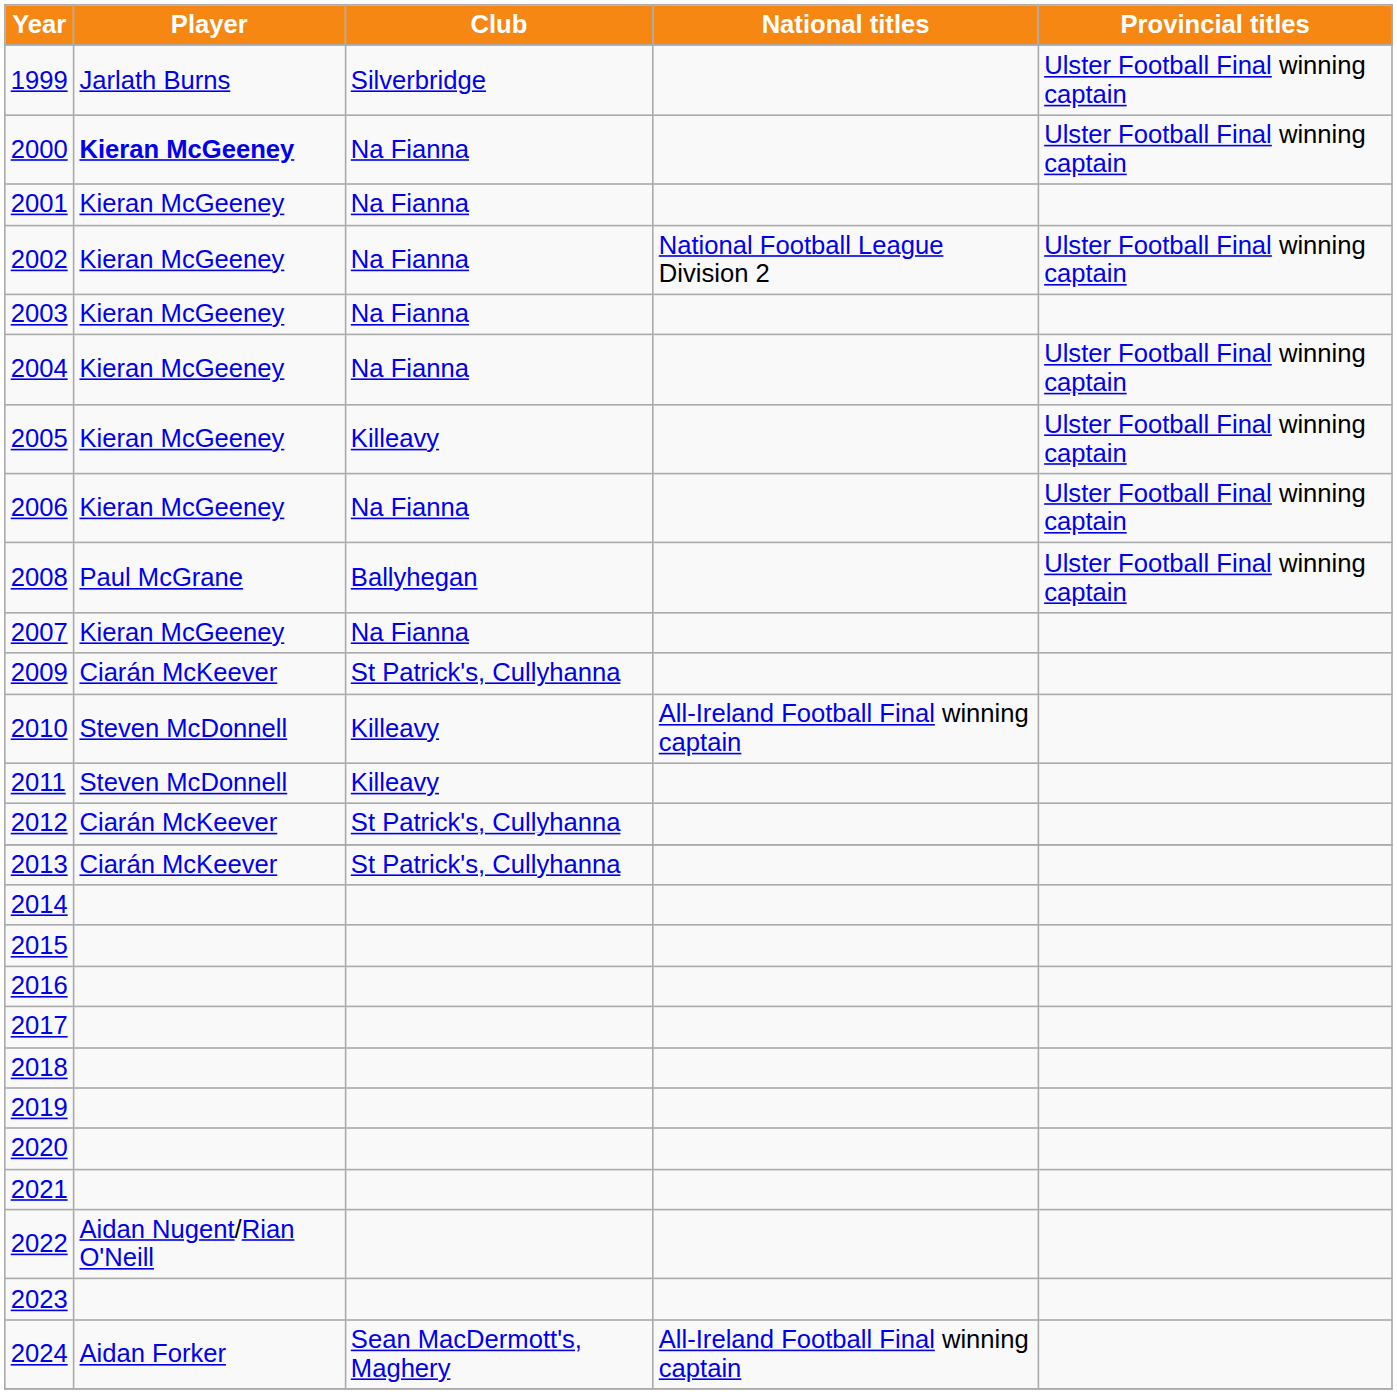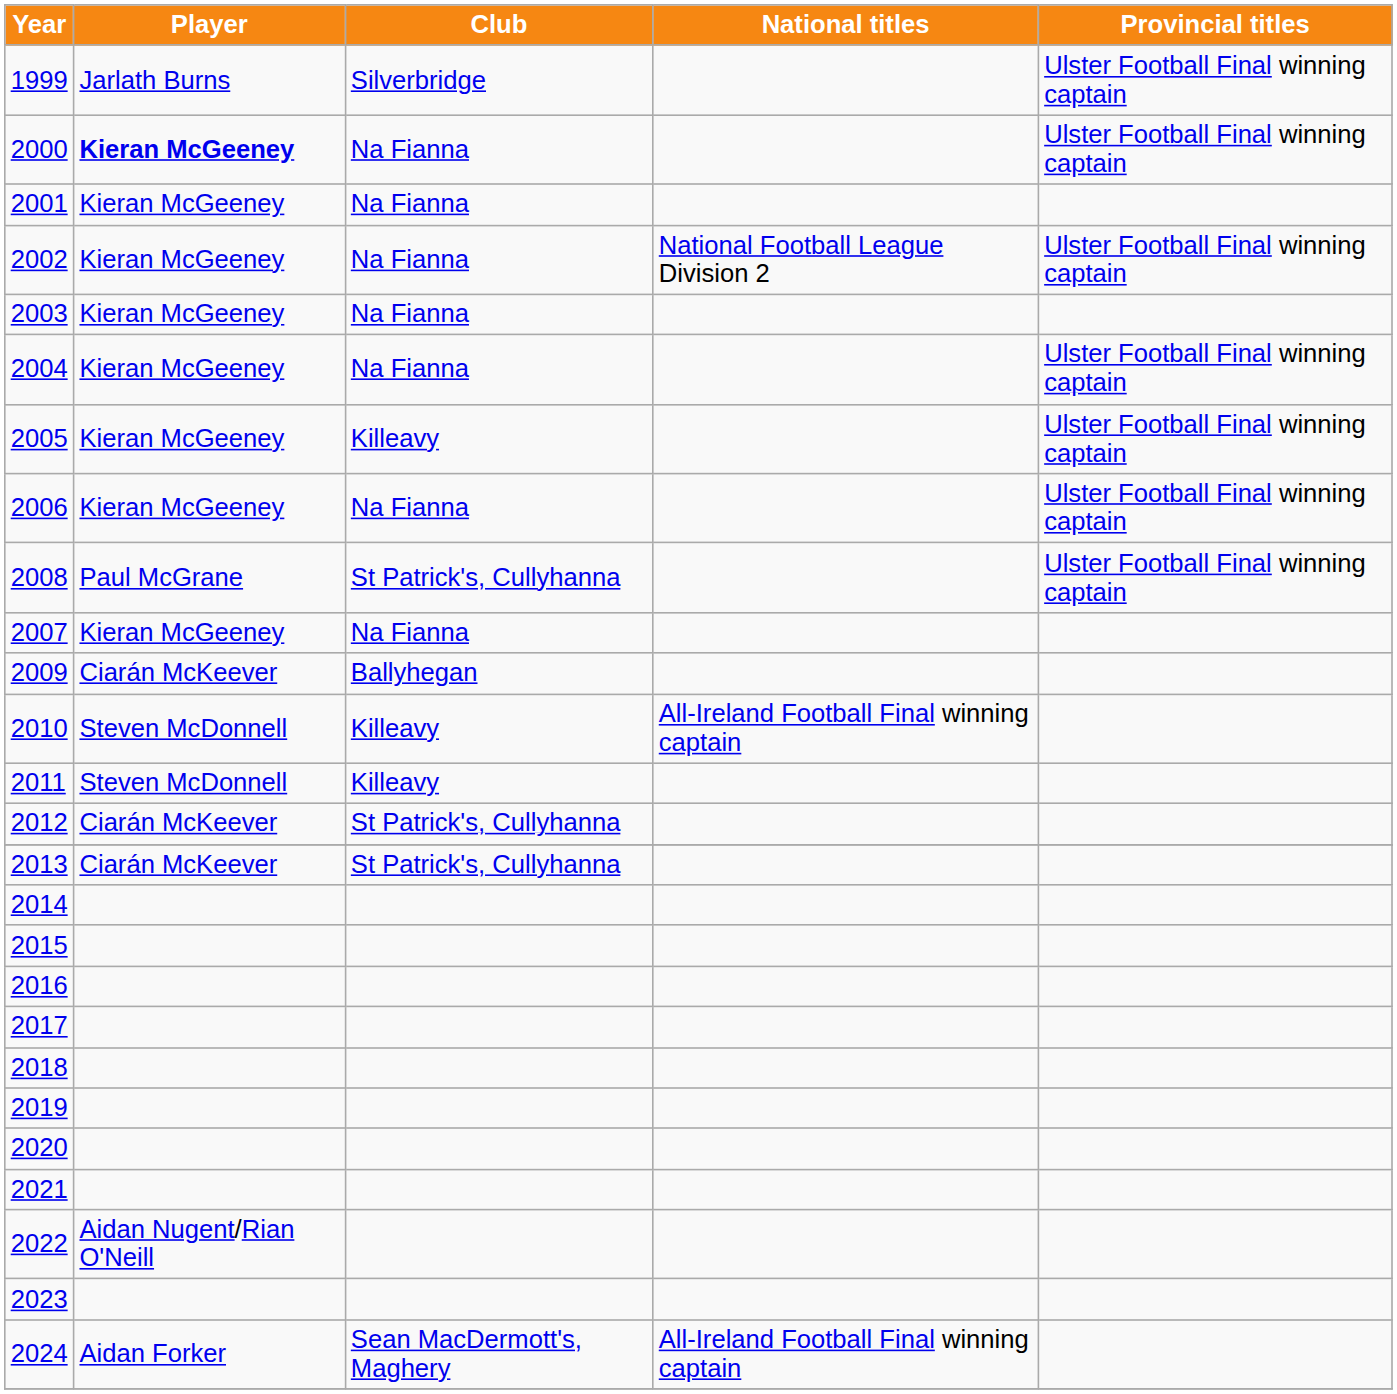 <table class="wikitable">
 <tr style="text-align:center;background:#F68712;color:white">
 <td><strong>Year</strong></td>
 <td><strong>Player</strong></td>
 <td><strong>Club</strong></td>
 <td><strong>National titles</strong></td>
 <td><strong>Provincial titles</strong></td>
 </tr>
 <tr>
 <td><a href='#'>1999</a></td>
 <td style="text-align:left;"><a href='#'>Jarlath Burns</a></td>
 <td style="text-align:left;"><a href='#'>Silverbridge</a></td>
 <td></td>
 <td><a href='#'>Ulster Football Final</a> winning <a href='#'>captain</a></td>
 </tr>
 <tr>
 <td><a href='#'>2000</a></td>
 <td style="text-align:left;"><strong><a href='#'>Kieran McGeeney</a></strong></td>
 <td style="text-align:left;"><a href='#'>Na Fianna</a></td>
 <td></td>
 <td><a href='#'>Ulster Football Final</a> winning <a href='#'>captain</a></td>
 </tr>
 <tr>
 <td><a href='#'>2001</a></td>
 <td style="text-align:left;"><a href='#'>Kieran McGeeney</a></td>
 <td style="text-align:left;"><a href='#'>Na Fianna</a></td>
 <td></td>
 <td></td>
 </tr>
 <tr>
 <td><a href='#'>2002</a></td>
 <td style="text-align:left;"><a href='#'>Kieran McGeeney</a></td>
 <td style="text-align:left;"><a href='#'>Na Fianna</a></td>
 <td><a href='#'>National Football League</a> Division 2</td>
 <td><a href='#'>Ulster Football Final</a> winning <a href='#'>captain</a></td>
 </tr>
 <tr>
 <td><a href='#'>2003</a></td>
 <td style="text-align:left;"><a href='#'>Kieran McGeeney</a></td>
 <td style="text-align:left;"><a href='#'>Na Fianna</a></td>
 <td></td>
 <td></td>
 </tr>
 <tr>
 <td><a href='#'>2004</a></td>
 <td style="text-align:left;"><a href='#'>Kieran McGeeney</a></td>
 <td style="text-align:left;"><a href='#'>Na Fianna</a></td>
 <td></td>
 <td><a href='#'>Ulster Football Final</a> winning <a href='#'>captain</a></td>
 </tr>
 <tr>
 <td><a href='#'>2005</a></td>
 <td style="text-align:left;"><a href='#'>Kieran McGeeney</a></td>
 <td><a href='#'>Killeavy</a></td>
 <td></td>
 <td><a href='#'>Ulster Football Final</a> winning <a href='#'>captain</a></td>
 </tr>
 <tr>
 <td><a href='#'>2006</a></td>
 <td style="text-align:left;"><a href='#'>Kieran McGeeney</a></td>
 <td style="text-align:left;"><a href='#'>Na Fianna</a></td>
 <td></td>
 <td><a href='#'>Ulster Football Final</a> winning <a href='#'>captain</a></td>
 </tr>
 <tr>
 <td><a href='#'>2008</a></td>
 <td style="text-align:left;"><a href='#'>Paul McGrane</a></td>
-<td style="text-align:left;"><a href='#'>Ballyhegan</a></td>
+<td style="text-align:left;"><a href='#'>St Patrick's, Cullyhanna</a></td>
 <td></td>
 <td><a href='#'>Ulster Football Final</a> winning <a href='#'>captain</a></td>
 </tr>
 <tr>
 <td><a href='#'>2007</a></td>
 <td style="text-align:left;"><a href='#'>Kieran McGeeney</a></td>
 <td style="text-align:left;"><a href='#'>Na Fianna</a></td>
 <td></td>
 <td></td>
 </tr>
 <tr>
 <td><a href='#'>2009</a></td>
 <td style="text-align:left;"><a href='#'>Ciarán McKeever</a></td>
-<td style="text-align:left;"><a href='#'>St Patrick's, Cullyhanna</a></td>
+<td style="text-align:left;"><a href='#'>Ballyhegan</a></td>
 <td></td>
 <td></td>
 </tr>
 <tr>
 <td><a href='#'>2010</a></td>
 <td><a href='#'>Steven McDonnell</a></td>
 <td><a href='#'>Killeavy</a></td>
 <td><a href='#'>All-Ireland Football Final</a> winning <a href='#'>captain</a></td>
 <td></td>
 </tr>
 <tr>
 <td><a href='#'>2011</a></td>
 <td><a href='#'>Steven McDonnell</a></td>
 <td><a href='#'>Killeavy</a></td>
 <td></td>
 <td></td>
 </tr>
 <tr>
 <td><a href='#'>2012</a></td>
 <td style="text-align:left;"><a href='#'>Ciarán McKeever</a></td>
 <td style="text-align:left;"><a href='#'>St Patrick's, Cullyhanna</a></td>
 <td></td>
 <td></td>
 </tr>
 <tr>
 </tr>
 <tr>
 <td><a href='#'>2013</a></td>
 <td style="text-align:left;"><a href='#'>Ciarán McKeever</a></td>
 <td style="text-align:left;"><a href='#'>St Patrick's, Cullyhanna</a></td>
 <td></td>
 <td></td>
 </tr>
 <tr>
 <td><a href='#'>2014</a></td>
 <td style="text-align:left;"></td>
 <td style="text-align:left;"></td>
 <td></td>
 <td></td>
 </tr>
 <tr>
 <td><a href='#'>2015</a></td>
 <td style="text-align:left;"></td>
 <td style="text-align:left;"></td>
 <td></td>
 <td></td>
 </tr>
 <tr>
 <td><a href='#'>2016</a></td>
 <td style="text-align:left;"></td>
 <td style="text-align:left;"></td>
 <td></td>
 <td></td>
 </tr>
 <tr>
 <td><a href='#'>2017</a></td>
 <td style="text-align:left;"></td>
 <td style="text-align:left;"></td>
 <td></td>
 <td></td>
 </tr>
 <tr>
 <td><a href='#'>2018</a></td>
 <td style="text-align:left;"></td>
 <td style="text-align:left;"></td>
 <td></td>
 <td></td>
 </tr>
 <tr>
 <td><a href='#'>2019</a></td>
 <td style="text-align:left;"></td>
 <td style="text-align:left;"></td>
 <td></td>
 <td></td>
 </tr>
 <tr>
 <td><a href='#'>2020</a></td>
 <td style="text-align:left;"></td>
 <td style="text-align:left;"></td>
 <td></td>
 <td></td>
 </tr>
 <tr>
 <td><a href='#'>2021</a></td>
 <td style="text-align:left;"></td>
 <td style="text-align:left;"></td>
 <td></td>
 <td></td>
 </tr>
 <tr>
 <td><a href='#'>2022</a></td>
 <td style="text-align:left;"><a href='#'>Aidan Nugent</a>/<a href='#'>Rian O'Neill</a></td>
 <td style="text-align:left;"></td>
 <td></td>
 <td></td>
 </tr>
 <tr>
 <td><a href='#'>2023</a></td>
 <td style="text-align:left;"></td>
 <td style="text-align:left;"></td>
 <td></td>
 <td></td>
 </tr>
 <tr>
 <td><a href='#'>2024</a></td>
 <td style="text-align:left;"><a href='#'>Aidan Forker</a></td>
 <td style="text-align:left;"><a href='#'>Sean MacDermott's, Maghery</a></td>
 <td><a href='#'>All-Ireland Football Final</a> winning <a href='#'>captain</a></td>
 <td></td>
 </tr>
 <tr>
 </tr>
 </table>
